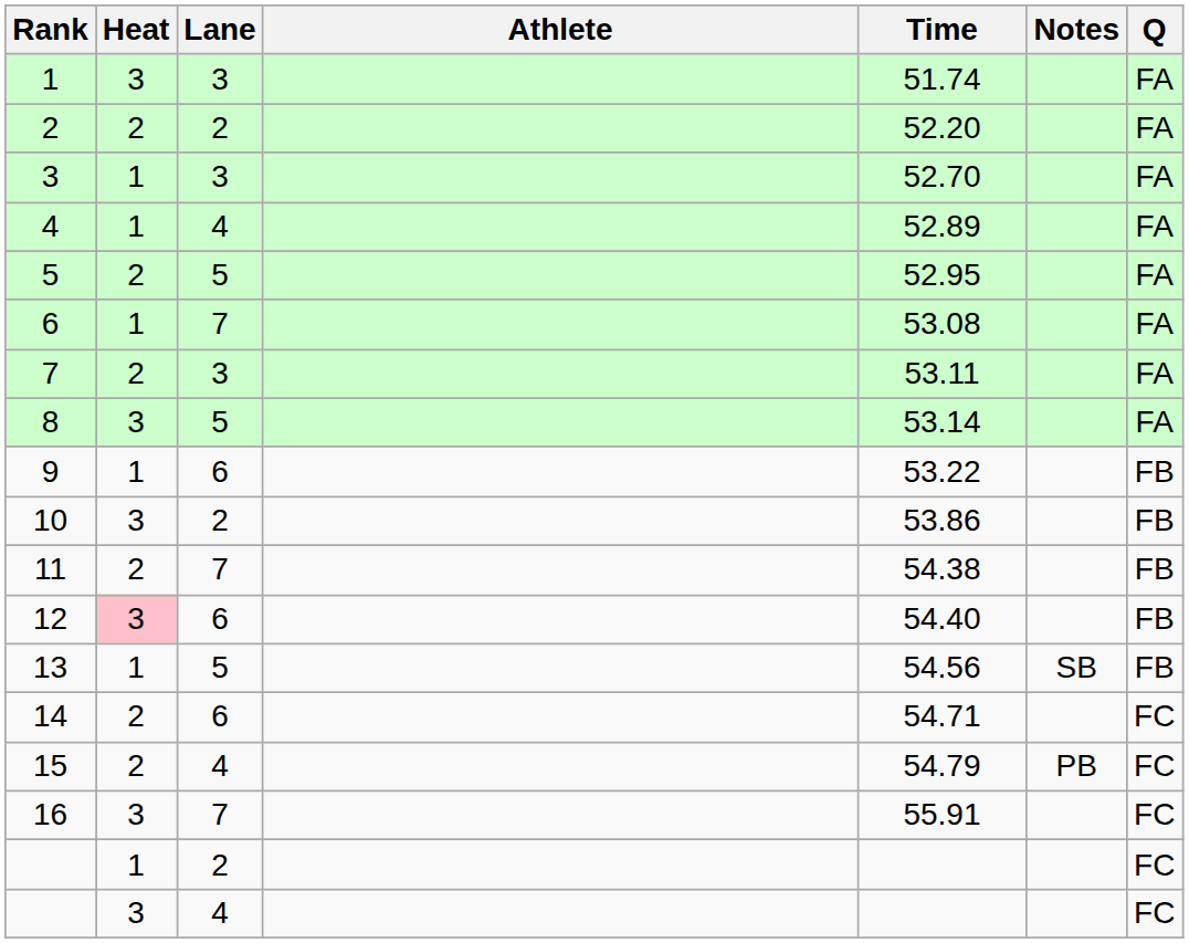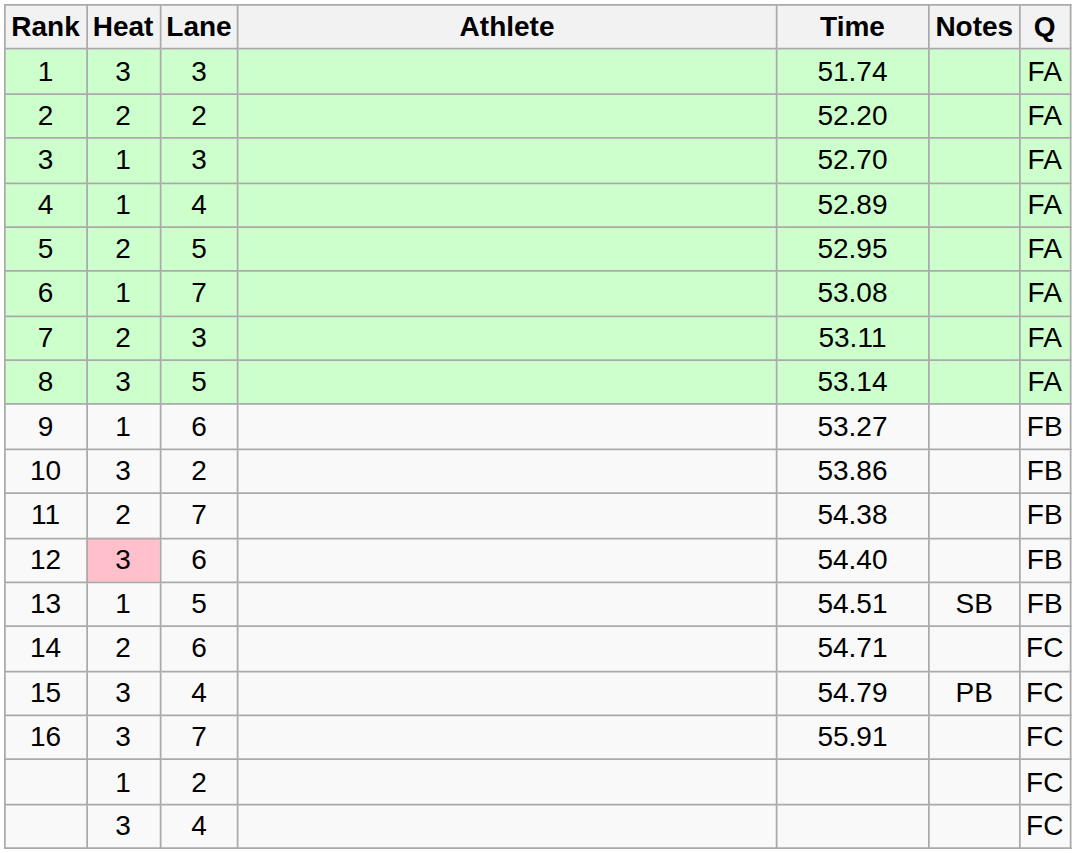 <table class="wikitable sortable" style="text-align:center">
 <tr>
 <th>Rank</th>
 <th>Heat</th>
 <th>Lane</th>
 <th width=300>Athlete</th>
 <th width=80>Time</th>
 <th>Notes</th>
 <th>Q</th>
 </tr>
 <tr bgcolor=ccffcc>
 <td>1</td>
 <td>3</td>
 <td>3</td>
 <td align=left></td>
 <td>51.74</td>
 <td></td>
 <td>FA</td>
 </tr>
 <tr bgcolor=ccffcc>
 <td>2</td>
 <td>2</td>
 <td>2</td>
 <td align=left></td>
 <td>52.20</td>
 <td></td>
 <td>FA</td>
 </tr>
 <tr bgcolor=ccffcc>
 <td>3</td>
 <td>1</td>
 <td>3</td>
 <td align=left></td>
 <td>52.70</td>
 <td></td>
 <td>FA</td>
 </tr>
 <tr bgcolor=ccffcc>
 <td>4</td>
 <td>1</td>
 <td>4</td>
 <td align=left></td>
 <td>52.89</td>
 <td></td>
 <td>FA</td>
 </tr>
 <tr bgcolor=ccffcc>
 <td>5</td>
 <td>2</td>
 <td>5</td>
 <td align=left></td>
 <td>52.95</td>
 <td></td>
 <td>FA</td>
 </tr>
 <tr bgcolor=ccffcc>
 <td>6</td>
 <td>1</td>
 <td>7</td>
 <td align=left></td>
 <td>53.08</td>
 <td></td>
 <td>FA</td>
 </tr>
 <tr bgcolor=ccffcc>
 <td>7</td>
 <td>2</td>
 <td>3</td>
 <td align=left></td>
 <td>53.11</td>
 <td></td>
 <td>FA</td>
 </tr>
 <tr bgcolor=ccffcc>
 <td>8</td>
 <td>3</td>
 <td>5</td>
 <td align=left></td>
 <td>53.14</td>
 <td></td>
 <td>FA</td>
 </tr>
 <tr>
 <td>9</td>
 <td>1</td>
 <td>6</td>
 <td align=left></td>
-<td>53.22</td>
+<td>53.27</td>
 <td></td>
 <td>FB</td>
 </tr>
 <tr>
 <td>10</td>
 <td>3</td>
 <td>2</td>
 <td align=left></td>
 <td>53.86</td>
 <td></td>
 <td>FB</td>
 </tr>
 <tr>
 <td>11</td>
 <td>2</td>
 <td>7</td>
 <td align=left></td>
 <td>54.38</td>
 <td></td>
 <td>FB</td>
 </tr>
 <tr>
 <td>12</td>
 <td style="background: pink;">3</td>
 <td>6</td>
 <td align=left></td>
 <td>54.40</td>
 <td></td>
 <td>FB</td>
 </tr>
 <tr>
 <td>13</td>
 <td>1</td>
 <td>5</td>
 <td align=left></td>
-<td>54.56</td>
+<td>54.51</td>
 <td>SB</td>
 <td>FB</td>
 </tr>
 <tr>
 <td>14</td>
 <td>2</td>
 <td>6</td>
 <td align=left></td>
 <td>54.71</td>
 <td></td>
 <td>FC</td>
 </tr>
 <tr>
 <td>15</td>
-<td>2</td>
+<td>3</td>
 <td>4</td>
 <td align=left></td>
 <td>54.79</td>
 <td>PB</td>
 <td>FC</td>
 </tr>
 <tr>
 <td>16</td>
 <td>3</td>
 <td>7</td>
 <td align=left></td>
 <td>55.91</td>
 <td></td>
 <td>FC</td>
 </tr>
 <tr>
 <td></td>
 <td>1</td>
 <td>2</td>
 <td align=left></td>
 <td></td>
 <td></td>
 <td>FC</td>
 </tr>
 <tr>
 <td></td>
 <td>3</td>
 <td>4</td>
 <td align=left></td>
 <td></td>
 <td></td>
 <td>FC</td>
 </tr>
 <tr>
 </tr>
 </table>
